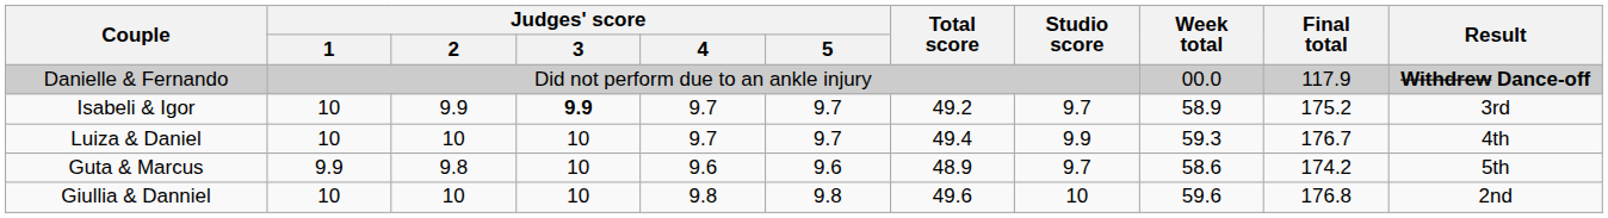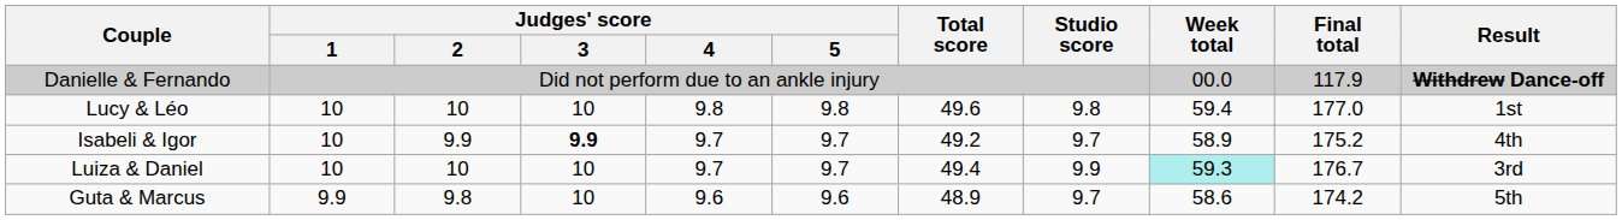 <table class="wikitable" style="font-size:100%; line-height:16px; text-align:center" width="100%">
 <tr>
 <th rowspan=2 width="11.00%">Couple</th>
 <th colspan=5>Judges' score</th>
 <th rowspan=2 width="05.25%">Total<br>score</th>
 <th rowspan=2 width="05.25%">Studio<br>score</th>
 <th rowspan=2 width="05.25%">Week<br>total</th>
 <th rowspan=2 width="05.25%">Final<br>total</th>
 <th rowspan=2 width="09.00%">Result</th>
 </tr>
 <tr>
 <th width="05.25%">1</th>
 <th width="05.25%">2</th>
 <th width="05.25%">3</th>
 <th width="05.25%">4</th>
 <th width="05.25%">5</th>
 </tr>
 <tr bgcolor="CCCCCC">
 <td>Danielle & Fernando</td>
 <td colspan=7>Did not perform due to an ankle injury</td>
 <td>00.0</td>
 <td>117.9</td>
 <td><s><strong>Withdrew</strong></s> <strong>Dance-off</strong></td>
 </tr>
 <tr>
+<td>Lucy & Léo</td>
+<td>10</td>
+<td>10</td>
+<td>10</td>
+<td>9.8</td>
+<td>9.8</td>
+<td>49.6</td>
+<td>9.8</td>
+<td>59.4</td>
+<td>177.0</td>
+<td>1st</td>
+</tr>
+<tr>
 <td>Isabeli & Igor</td>
 <td>10</td>
 <td>9.9</td>
 <td><strong>9.9</strong></td>
 <td>9.7</td>
 <td>9.7</td>
 <td>49.2</td>
 <td>9.7</td>
 <td>58.9</td>
 <td>175.2</td>
-<td>3rd</td>
+<td>4th</td>
 </tr>
 <tr>
 <td>Luiza & Daniel</td>
 <td>10</td>
 <td>10</td>
 <td>10</td>
 <td>9.7</td>
 <td>9.7</td>
 <td>49.4</td>
 <td>9.9</td>
-<td>59.3</td>
+<td style="background: paleturquoise;">59.3</td>
 <td>176.7</td>
-<td>4th</td>
+<td>3rd</td>
 </tr>
 <tr>
 <td>Guta & Marcus</td>
 <td>9.9</td>
 <td>9.8</td>
 <td>10</td>
 <td>9.6</td>
 <td>9.6</td>
 <td>48.9</td>
 <td>9.7</td>
 <td>58.6</td>
 <td>174.2</td>
 <td>5th</td>
 </tr>
-<tr>
-<td>Giullia & Danniel</td>
-<td>10</td>
-<td>10</td>
-<td>10</td>
-<td>9.8</td>
-<td>9.8</td>
-<td>49.6</td>
-<td>10</td>
-<td>59.6</td>
-<td>176.8</td>
-<td>2nd</td>
-</tr>
 </table>
